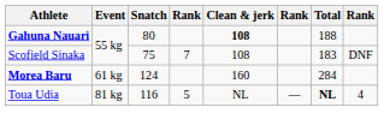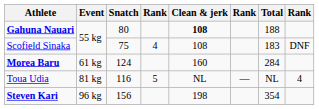 <table class="wikitable" style="font-size:90%;text-align:center">
 <tr>
 <th>Athlete</th>
 <th>Event</th>
 <th>Snatch</th>
 <th>Rank</th>
 <th>Clean & jerk</th>
 <th>Rank</th>
 <th>Total</th>
 <th>Rank</th>
 </tr>
 <tr align=center>
 <td align=left><strong><a href='#'>Gahuna Nauari</a></strong></td>
 <td align=left rowspan=2>55 kg</td>
 <td>80</td>
 <td></td>
 <td><strong>108</strong></td>
 <td></td>
 <td>188</td>
 <td></td>
 </tr>
 <tr align=center>
 <td align=left><a href='#'>Scofield Sinaka</a></td>
 <td>75</td>
-<td>7</td>
+<td>4</td>
 <td>108</td>
 <td></td>
 <td>183</td>
 <td>DNF</td>
 </tr>
 <tr align=center>
 <td align=left><strong><a href='#'>Morea Baru</a></strong></td>
 <td align=left>61 kg</td>
 <td>124</td>
 <td></td>
 <td>160</td>
 <td></td>
 <td>284</td>
 <td></td>
 </tr>
 <tr align=center>
 <td align=left><a href='#'>Toua Udia</a></td>
 <td align=left>81 kg</td>
 <td>116</td>
 <td>5</td>
 <td>NL</td>
 <td>—</td>
-<td><strong>NL</strong></td>
+<td>NL</td>
 <td>4</td>
 </tr>
+<tr align=center>
+<td align=left><strong><a href='#'>Steven Kari</a></strong></td>
+<td align=left>96 kg</td>
+<td>156</td>
+<td></td>
+<td>198</td>
+<td></td>
+<td>354</td>
+<td></td>
+</tr>
 </table>
